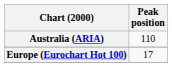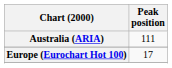 <table class="wikitable sortable plainrowheaders" style="text-align:center">
 <tr>
 <th>Chart (2000)</th>
 <th>Peak<br>position</th>
 </tr>
 <tr>
 <th scope="row">Australia (<a href='#'>ARIA</a>)</th>
-<td>110</td>
+<td>111</td>
 </tr>
 <tr>
 </tr>
 <tr>
 </tr>
 <tr>
 <th scope="row">Europe (<a href='#'>Eurochart Hot 100</a>)</th>
 <td>17</td>
 </tr>
 <tr>
 </tr>
 <tr>
 </tr>
 <tr>
 </tr>
 <tr>
 </tr>
 <tr>
 </tr>
 <tr>
 </tr>
 <tr>
 </tr>
 <tr>
 </tr>
 </table>
